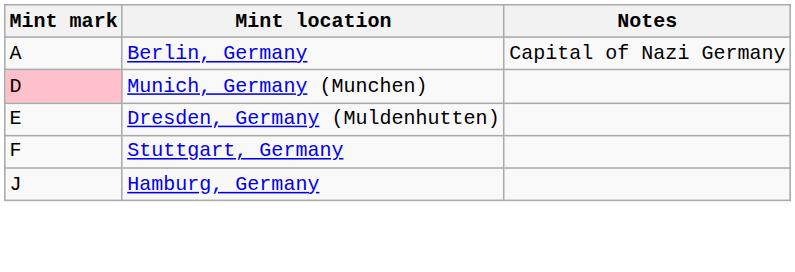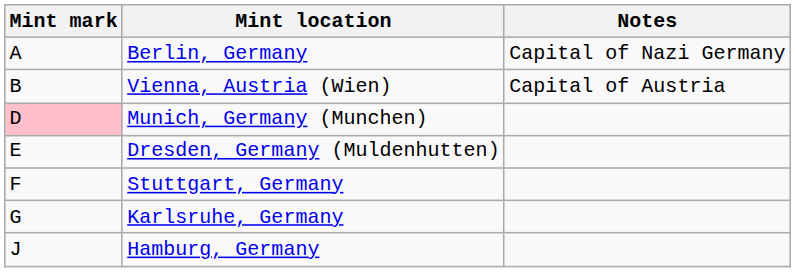 <table class="wikitable">
 <tr>
 <th scope="col">Mint mark</th>
 <th scope="col">Mint location</th>
 <th scope="col">Notes</th>
 </tr>
 <tr>
 <td>A</td>
 <td><a href='#'>Berlin, Germany</a></td>
 <td>Capital of Nazi Germany</td>
+</tr>
+<tr>
+<td>B</td>
+<td><a href='#'>Vienna, Austria</a> (Wien)</td>
+<td>Capital of Austria</td>
 </tr>
 <tr>
 <td style="background: pink;">D</td>
 <td><a href='#'>Munich, Germany</a> (Munchen)</td>
 <td></td>
 </tr>
 <tr>
 <td>E</td>
 <td><a href='#'>Dresden, Germany</a> (Muldenhutten)</td>
 <td></td>
 </tr>
 <tr>
 <td>F</td>
 <td><a href='#'>Stuttgart, Germany</a></td>
 <td></td>
 </tr>
 <tr>
+<td>G</td>
+<td><a href='#'>Karlsruhe, Germany</a></td>
+<td></td>
+</tr>
+<tr>
 <td>J</td>
 <td><a href='#'>Hamburg, Germany</a></td>
 <td></td>
 </tr>
 </table>
